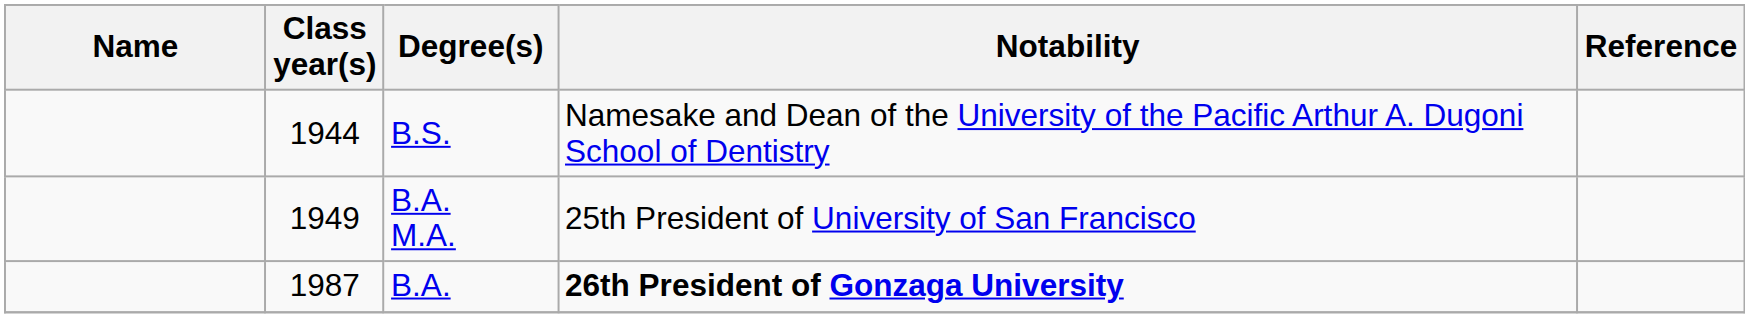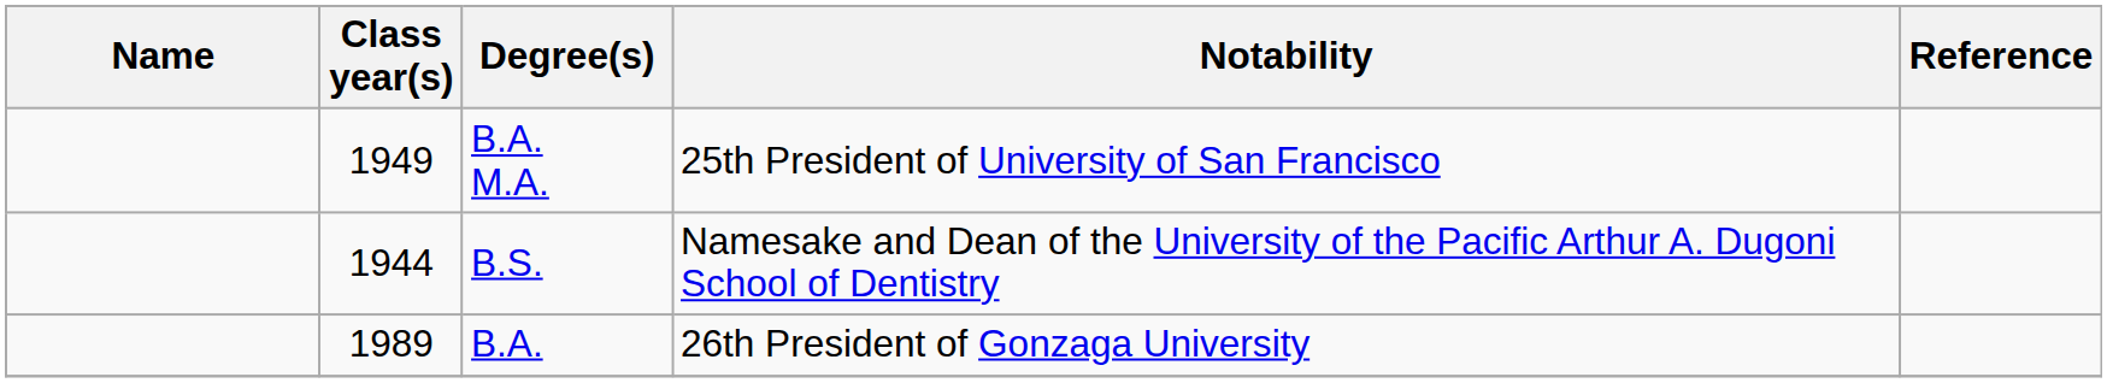 <table class="wikitable sortable" style="width:100%">
 <tr>
 <th style="width:15%;">Name</th>
 <th style="width:5%;">Class year(s)</th>
 <th style="width:10%;">Degree(s)</th>
 <th style="width:*;" class="unsortable">Notability</th>
 <th style="width:5%;" class="unsortable">Reference</th>
 </tr>
 <tr>
 <td></td>
+<td style="text-align:center;">1949</td>
+<td><a href='#'>B.A.</a><br><a href='#'>M.A.</a></td>
+<td>25th President of <a href='#'>University of San Francisco</a></td>
+<td style="text-align:center;"></td>
+</tr>
+<tr>
+<td></td>
 <td style="text-align:center;">1944</td>
 <td><a href='#'>B.S.</a></td>
 <td>Namesake and Dean of the <a href='#'>University of the Pacific Arthur A. Dugoni School of Dentistry</a></td>
 <td style="text-align:center;"></td>
 </tr>
 <tr>
 <td></td>
-<td style="text-align:center;">1949</td>
-<td><a href='#'>B.A.</a><br><a href='#'>M.A.</a></td>
-<td>25th President of <a href='#'>University of San Francisco</a></td>
-<td style="text-align:center;"></td>
-</tr>
-<tr>
-<td></td>
-<td style="text-align:center;">1987</td>
+<td style="text-align:center;">1989</td>
 <td><a href='#'>B.A.</a></td>
-<td><strong>26th President of <a href='#'>Gonzaga University</a></strong></td>
+<td>26th President of <a href='#'>Gonzaga University</a></td>
 <td style="text-align:center;"></td>
 </tr>
 <tr>
 </tr>
 </table>
